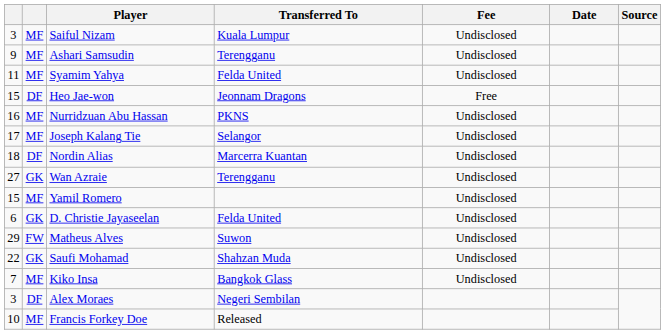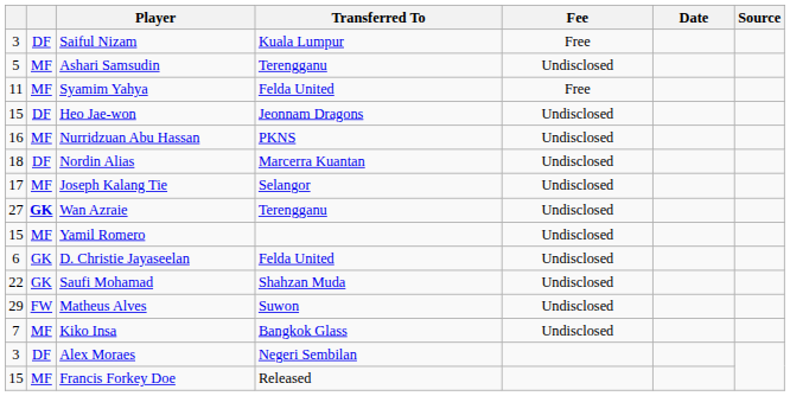 <table class="wikitable plainrowheaders sortable" style="font-size:95%">
 <tr>
 <th></th>
 <th></th>
 <th scope="col" style="width:200px;">Player</th>
 <th scope="col" style="width:250px;">Transferred To</th>
 <th scope="col" style="width:150px;">Fee</th>
 <th scope="col" style="width:78px;">Date</th>
 <th>Source</th>
 </tr>
 <tr>
 <td align=center>3</td>
-<td align=center><a href='#'>MF</a></td>
+<td align=center><a href='#'>DF</a></td>
 <td> <a href='#'>Saiful Nizam</a></td>
 <td> <a href='#'>Kuala Lumpur</a></td>
-<td align=center>Undisclosed</td>
+<td align=center>Free</td>
 <td align=center></td>
 <td></td>
 </tr>
 <tr>
-<td align=center>9</td>
+<td align=center>5</td>
 <td align=center><a href='#'>MF</a></td>
 <td> <a href='#'>Ashari Samsudin</a></td>
 <td> <a href='#'>Terengganu</a></td>
 <td align=center>Undisclosed</td>
 <td align=center></td>
 <td></td>
 </tr>
 <tr>
 <td align=center>11</td>
 <td align=center><a href='#'>MF</a></td>
 <td> <a href='#'>Syamim Yahya</a></td>
 <td> <a href='#'>Felda United</a></td>
-<td align=center>Undisclosed</td>
+<td align=center>Free</td>
 <td align=center></td>
 <td align=center></td>
 </tr>
 <tr>
 <td align=center>15</td>
 <td align=center><a href='#'>DF</a></td>
 <td> <a href='#'>Heo Jae-won</a></td>
 <td> <a href='#'>Jeonnam Dragons</a></td>
-<td align=center>Free</td>
+<td align=center>Undisclosed</td>
 <td></td>
 <td></td>
 </tr>
 <tr>
 <td align=center>16</td>
 <td align=center><a href='#'>MF</a></td>
 <td> <a href='#'>Nurridzuan Abu Hassan</a></td>
 <td> <a href='#'>PKNS</a></td>
-<td align=center>Undisclosed</td>
-<td align=center></td>
-<td align=center></td>
-</tr>
-<tr>
-<td align=center>17</td>
-<td align=center><a href='#'>MF</a></td>
-<td> <a href='#'>Joseph Kalang Tie</a></td>
-<td> <a href='#'>Selangor</a></td>
 <td align=center>Undisclosed</td>
 <td align=center></td>
 <td align=center></td>
 </tr>
 <tr>
 <td align=center>18</td>
 <td align=center><a href='#'>DF</a></td>
 <td> <a href='#'>Nordin Alias</a></td>
 <td> <a href='#'>Marcerra Kuantan</a></td>
 <td align=center>Undisclosed</td>
 <td align=center></td>
 <td></td>
 </tr>
 <tr>
+<td align=center>17</td>
+<td align=center><a href='#'>MF</a></td>
+<td> <a href='#'>Joseph Kalang Tie</a></td>
+<td> <a href='#'>Selangor</a></td>
+<td align=center>Undisclosed</td>
+<td align=center></td>
+<td align=center></td>
+</tr>
+<tr>
 <td align=center>27</td>
-<td align=center><a href='#'>GK</a></td>
+<td align=center><strong><a href='#'>GK</a></strong></td>
 <td> <a href='#'>Wan Azraie</a></td>
 <td> <a href='#'>Terengganu</a></td>
 <td align=center>Undisclosed</td>
 <td align=center></td>
 <td align=center></td>
 </tr>
 <tr>
 <td align=center>15</td>
 <td align=center><a href='#'>MF</a></td>
 <td> <a href='#'>Yamil Romero</a></td>
 <td></td>
 <td align=center>Undisclosed</td>
 <td></td>
 <td></td>
 </tr>
 <tr>
 <td align=center>6</td>
 <td align=center><a href='#'>GK</a></td>
 <td> <a href='#'>D. Christie Jayaseelan</a></td>
 <td> <a href='#'>Felda United</a></td>
 <td align=center>Undisclosed</td>
 <td align=center></td>
 <td></td>
 </tr>
 <tr>
+<td align=center>22</td>
+<td align=center><a href='#'>GK</a></td>
+<td> <a href='#'>Saufi Mohamad</a></td>
+<td> <a href='#'>Shahzan Muda</a></td>
+<td align=center>Undisclosed</td>
+<td align=center></td>
+<td></td>
+</tr>
+<tr>
 <td align=center>29</td>
 <td align=center><a href='#'>FW</a></td>
 <td> <a href='#'>Matheus Alves</a></td>
 <td> <a href='#'>Suwon</a></td>
 <td align=center>Undisclosed</td>
 <td align=center></td>
 <td align=center></td>
-</tr>
-<tr>
-<td align=center>22</td>
-<td align=center><a href='#'>GK</a></td>
-<td> <a href='#'>Saufi Mohamad</a></td>
-<td> <a href='#'>Shahzan Muda</a></td>
-<td align=center>Undisclosed</td>
-<td align=center></td>
-<td></td>
 </tr>
 <tr>
 <td align=center>7</td>
 <td align=center><a href='#'>MF</a></td>
 <td> <a href='#'>Kiko Insa</a></td>
 <td> <a href='#'>Bangkok Glass</a></td>
 <td align=center>Undisclosed</td>
 <td align=center></td>
 <td align=center></td>
 </tr>
 <tr>
 <td align=center>3</td>
 <td align=center><a href='#'>DF</a></td>
 <td> <a href='#'>Alex Moraes</a></td>
 <td> <a href='#'>Negeri Sembilan</a></td>
 <td align=center></td>
 <td align=center></td>
 </tr>
 <tr>
-<td align=center>10</td>
+<td align=center>15</td>
 <td align=center><a href='#'>MF</a></td>
 <td> <a href='#'>Francis Forkey Doe</a></td>
 <td>Released</td>
 <td align=center></td>
 <td align=center></td>
 </tr>
 </table>
